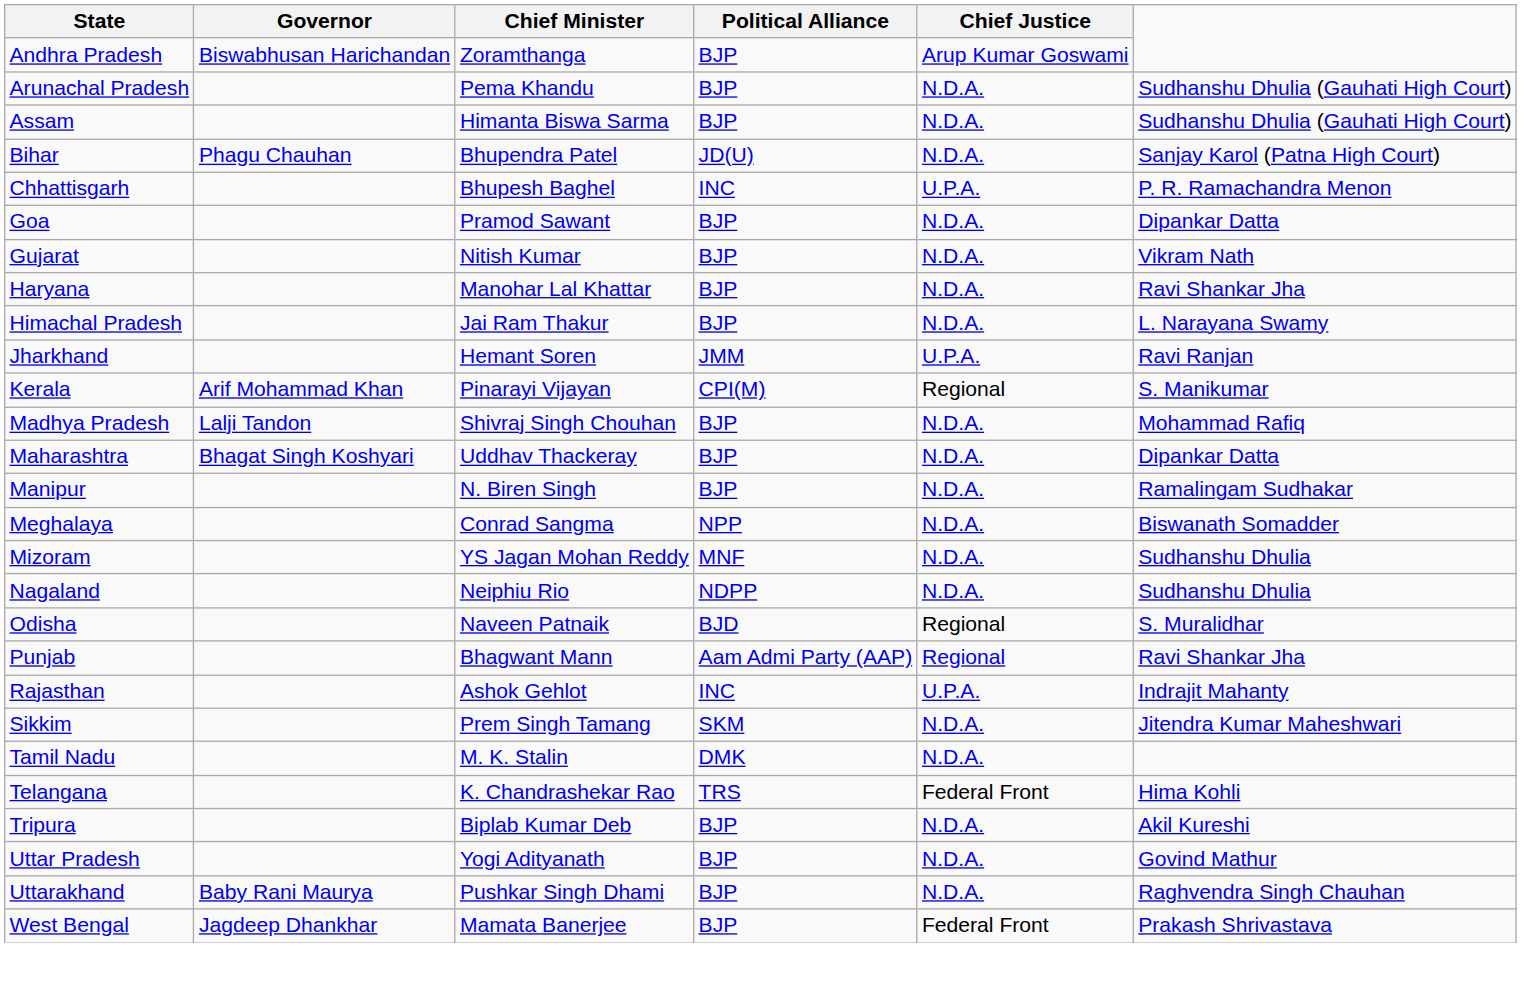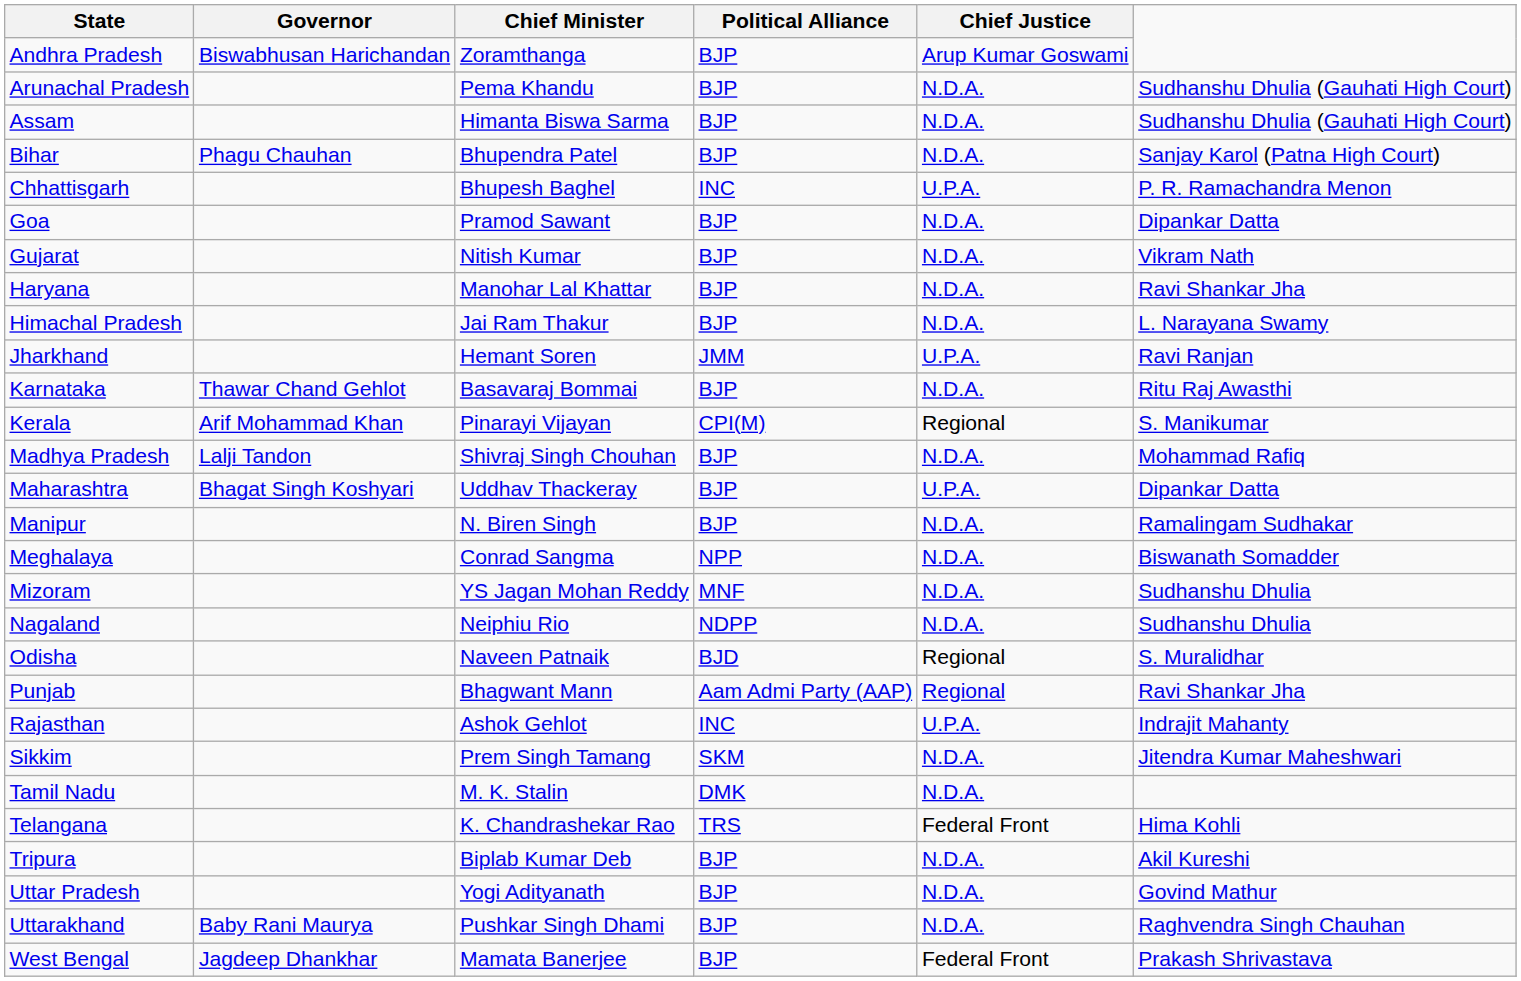 <table class="wikitable sortable">
 <tr>
 <th>State</th>
 <th><strong>Governor</strong></th>
 <th>Chief Minister</th>
 <th>Political Alliance</th>
 <th>Chief Justice</th>
 </tr>
 <tr>
 <td><a href='#'>Andhra Pradesh</a></td>
 <td><a href='#'>Biswabhusan Harichandan</a></td>
 <td><a href='#'>Zoramthanga</a></td>
 <td><a href='#'>BJP</a></td>
 <td><a href='#'>Arup Kumar Goswami</a></td>
 </tr>
 <tr>
 <td><a href='#'>Arunachal Pradesh</a></td>
 <td></td>
 <td><a href='#'>Pema Khandu</a></td>
 <td><a href='#'>BJP</a></td>
 <td><a href='#'>N.D.A.</a></td>
 <td><a href='#'>Sudhanshu Dhulia</a> (<a href='#'>Gauhati High Court</a>)</td>
 </tr>
 <tr>
 <td><a href='#'>Assam</a></td>
 <td></td>
 <td><a href='#'>Himanta Biswa Sarma</a></td>
 <td><a href='#'>BJP</a></td>
 <td><a href='#'>N.D.A.</a></td>
 <td><a href='#'>Sudhanshu Dhulia</a> (<a href='#'>Gauhati High Court</a>)</td>
 </tr>
 <tr>
 <td><a href='#'>Bihar</a></td>
 <td><a href='#'>Phagu Chauhan</a></td>
 <td><a href='#'>Bhupendra Patel</a></td>
-<td><a href='#'>JD(U)</a></td>
+<td><a href='#'>BJP</a></td>
 <td><a href='#'>N.D.A.</a></td>
 <td><a href='#'>Sanjay Karol</a> (<a href='#'>Patna High Court</a>)</td>
 </tr>
 <tr>
 <td><a href='#'>Chhattisgarh</a></td>
 <td></td>
 <td><a href='#'>Bhupesh Baghel</a></td>
 <td><a href='#'>INC</a></td>
 <td><a href='#'>U.P.A.</a></td>
 <td><a href='#'>P. R. Ramachandra Menon</a></td>
 </tr>
 <tr>
 <td><a href='#'>Goa</a></td>
 <td></td>
 <td><a href='#'>Pramod Sawant</a></td>
 <td><a href='#'>BJP</a></td>
 <td><a href='#'>N.D.A.</a></td>
 <td><a href='#'>Dipankar Datta</a></td>
 </tr>
 <tr>
 <td><a href='#'>Gujarat</a></td>
 <td></td>
 <td><a href='#'>Nitish Kumar</a></td>
 <td><a href='#'>BJP</a></td>
 <td><a href='#'>N.D.A.</a></td>
 <td><a href='#'>Vikram Nath</a></td>
 </tr>
 <tr>
 <td><a href='#'>Haryana</a></td>
 <td></td>
 <td><a href='#'>Manohar Lal Khattar</a></td>
 <td><a href='#'>BJP</a></td>
 <td><a href='#'>N.D.A.</a></td>
 <td><a href='#'>Ravi Shankar Jha</a></td>
 </tr>
 <tr>
 <td><a href='#'>Himachal Pradesh</a></td>
 <td></td>
 <td><a href='#'>Jai Ram Thakur</a></td>
 <td><a href='#'>BJP</a></td>
 <td><a href='#'>N.D.A.</a></td>
 <td><a href='#'>L. Narayana Swamy</a></td>
 </tr>
 <tr>
 <td><a href='#'>Jharkhand</a></td>
 <td></td>
 <td><a href='#'>Hemant Soren</a></td>
 <td><a href='#'>JMM</a></td>
 <td><a href='#'>U.P.A.</a></td>
 <td><a href='#'>Ravi Ranjan</a></td>
 </tr>
 <tr>
+<td><a href='#'>Karnataka</a></td>
+<td><a href='#'>Thawar Chand Gehlot</a></td>
+<td><a href='#'>Basavaraj Bommai</a></td>
+<td><a href='#'>BJP</a></td>
+<td><a href='#'>N.D.A.</a></td>
+<td><a href='#'>Ritu Raj Awasthi</a></td>
+</tr>
+<tr>
 <td><a href='#'>Kerala</a></td>
 <td><a href='#'>Arif Mohammad Khan</a></td>
 <td><a href='#'>Pinarayi Vijayan</a></td>
 <td><a href='#'>CPI(M)</a></td>
 <td>Regional</td>
 <td><a href='#'>S. Manikumar</a></td>
 </tr>
 <tr>
 <td><a href='#'>Madhya Pradesh</a></td>
 <td><a href='#'>Lalji Tandon</a></td>
 <td><a href='#'>Shivraj Singh Chouhan</a></td>
 <td><a href='#'>BJP</a></td>
 <td><a href='#'>N.D.A.</a></td>
 <td><a href='#'>Mohammad Rafiq</a></td>
 </tr>
 <tr>
 <td><a href='#'>Maharashtra</a></td>
 <td><a href='#'>Bhagat Singh Koshyari</a></td>
 <td><a href='#'>Uddhav Thackeray</a></td>
 <td><a href='#'>BJP</a></td>
-<td><a href='#'>N.D.A.</a></td>
+<td><a href='#'>U.P.A.</a></td>
 <td><a href='#'>Dipankar Datta</a></td>
 </tr>
 <tr>
 <td><a href='#'>Manipur</a></td>
 <td></td>
 <td><a href='#'>N. Biren Singh</a></td>
 <td><a href='#'>BJP</a></td>
 <td><a href='#'>N.D.A.</a></td>
 <td><a href='#'>Ramalingam Sudhakar</a></td>
 </tr>
 <tr>
 <td><a href='#'>Meghalaya</a></td>
 <td></td>
 <td><a href='#'>Conrad Sangma</a></td>
 <td><a href='#'>NPP</a></td>
 <td><a href='#'>N.D.A.</a></td>
 <td><a href='#'>Biswanath Somadder</a></td>
 </tr>
 <tr>
 <td><a href='#'>Mizoram</a></td>
 <td></td>
 <td><a href='#'>YS Jagan Mohan Reddy</a></td>
 <td><a href='#'>MNF</a></td>
 <td><a href='#'>N.D.A.</a></td>
 <td><a href='#'>Sudhanshu Dhulia</a></td>
 </tr>
 <tr>
 <td><a href='#'>Nagaland</a></td>
 <td></td>
 <td><a href='#'>Neiphiu Rio</a></td>
 <td><a href='#'>NDPP</a></td>
 <td><a href='#'>N.D.A.</a></td>
 <td><a href='#'>Sudhanshu Dhulia</a></td>
 </tr>
 <tr>
 <td><a href='#'>Odisha</a></td>
 <td></td>
 <td><a href='#'>Naveen Patnaik</a></td>
 <td><a href='#'>BJD</a></td>
 <td>Regional</td>
 <td><a href='#'>S. Muralidhar</a></td>
 </tr>
 <tr>
 <td><a href='#'>Punjab</a></td>
 <td></td>
 <td><a href='#'>Bhagwant Mann</a></td>
 <td><a href='#'>Aam Admi Party (AAP)</a></td>
 <td><a href='#'>Regional</a></td>
 <td><a href='#'>Ravi Shankar Jha</a></td>
 </tr>
 <tr>
 <td><a href='#'>Rajasthan</a></td>
 <td></td>
 <td><a href='#'>Ashok Gehlot</a></td>
 <td><a href='#'>INC</a></td>
 <td><a href='#'>U.P.A.</a></td>
 <td><a href='#'>Indrajit Mahanty</a></td>
 </tr>
 <tr>
 <td><a href='#'>Sikkim</a></td>
 <td></td>
 <td><a href='#'>Prem Singh Tamang</a></td>
 <td><a href='#'>SKM</a></td>
 <td><a href='#'>N.D.A.</a></td>
 <td><a href='#'>Jitendra Kumar Maheshwari</a></td>
 </tr>
 <tr>
 <td><a href='#'>Tamil Nadu</a></td>
 <td></td>
 <td><a href='#'>M. K. Stalin</a></td>
 <td><a href='#'>DMK</a></td>
 <td><a href='#'>N.D.A.</a></td>
 <td></td>
 </tr>
 <tr>
 <td><a href='#'>Telangana</a></td>
 <td></td>
 <td><a href='#'>K. Chandrashekar Rao</a></td>
 <td><a href='#'>TRS</a></td>
 <td>Federal Front</td>
 <td><a href='#'>Hima Kohli</a></td>
 </tr>
 <tr>
 <td><a href='#'>Tripura</a></td>
 <td></td>
 <td><a href='#'>Biplab Kumar Deb</a></td>
 <td><a href='#'>BJP</a></td>
 <td><a href='#'>N.D.A.</a></td>
 <td><a href='#'>Akil Kureshi</a></td>
 </tr>
 <tr>
 <td><a href='#'>Uttar Pradesh</a></td>
 <td></td>
 <td><a href='#'>Yogi Adityanath</a></td>
 <td><a href='#'>BJP</a></td>
 <td><a href='#'>N.D.A.</a></td>
 <td><a href='#'>Govind Mathur</a></td>
 </tr>
 <tr>
 <td><a href='#'>Uttarakhand</a></td>
 <td><a href='#'>Baby Rani Maurya</a></td>
 <td><a href='#'>Pushkar Singh Dhami</a></td>
 <td><a href='#'>BJP</a></td>
 <td><a href='#'>N.D.A.</a></td>
 <td><a href='#'>Raghvendra Singh Chauhan</a></td>
 </tr>
 <tr>
 <td><a href='#'>West Bengal</a></td>
 <td><a href='#'>Jagdeep Dhankhar</a></td>
 <td><a href='#'>Mamata Banerjee</a></td>
 <td><a href='#'>BJP</a></td>
 <td>Federal Front</td>
 <td><a href='#'>Prakash Shrivastava</a></td>
 </tr>
 </table>
